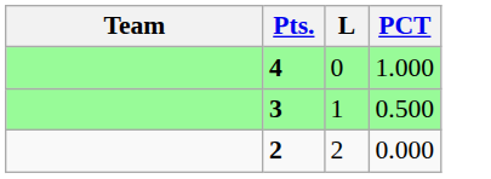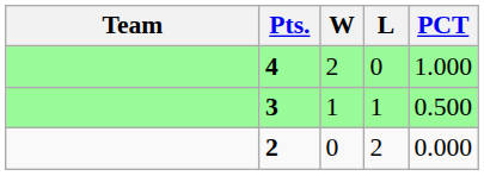 <table class=wikitable>
 <tr align=center>
 <th width=150px>Team</th>
 <th width=30px><a href='#'>Pts.</a></th>
+<th width=20px>W</th>
 <th width=20px>L</th>
 <th><a href='#'>PCT</a></th>
 </tr>
 <tr bgcolor="#98fb98">
 <td></td>
 <td><strong>4</strong></td>
+<td>2</td>
 <td>0</td>
 <td>1.000</td>
 </tr>
 <tr bgcolor="#98fb98">
 <td></td>
 <td><strong>3</strong></td>
 <td>1</td>
+<td>1</td>
 <td>0.500</td>
 </tr>
 <tr>
 <td></td>
 <td><strong>2</strong></td>
+<td>0</td>
 <td>2</td>
 <td>0.000</td>
 </tr>
 </table>
